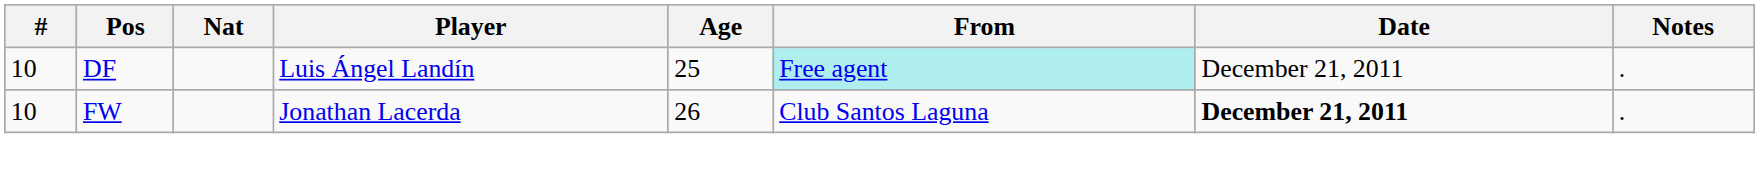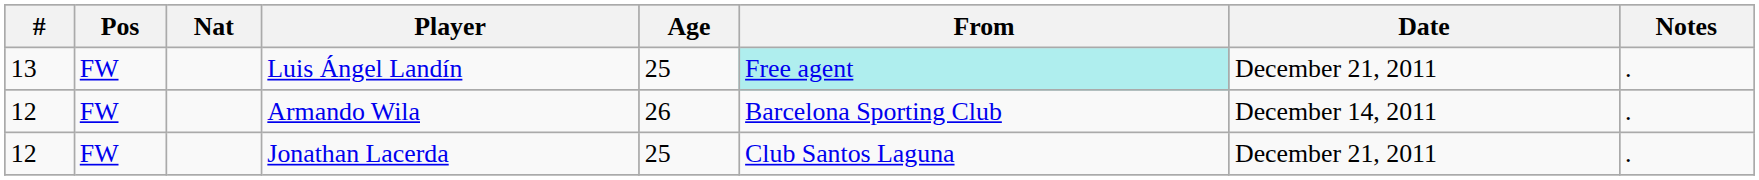 <table class="wikitable" style="width:65%; text-align:center; font-size:95%; text-align:left;">
 <tr>
 <th><strong>#</strong></th>
 <th><strong>Pos</strong></th>
 <th><strong>Nat</strong></th>
 <th><strong>Player</strong></th>
 <th><strong>Age</strong></th>
 <th><strong>From</strong></th>
 <th><strong>Date</strong></th>
 <th><strong>Notes</strong></th>
 </tr>
 <tr>
-<td>10</td>
-<td><a href='#'>DF</a></td>
+<td>13</td>
+<td><a href='#'>FW</a></td>
 <td></td>
 <td><a href='#'>Luis Ángel Landín</a></td>
 <td>25</td>
 <td style="background: paleturquoise;"><a href='#'>Free agent</a></td>
 <td>December 21, 2011</td>
 <td>.</td>
 </tr>
 <tr>
-<td>10</td>
+<td>12</td>
+<td><a href='#'>FW</a></td>
+<td></td>
+<td><a href='#'>Armando Wila</a></td>
+<td>26</td>
+<td><a href='#'>Barcelona Sporting Club</a></td>
+<td>December 14, 2011</td>
+<td>.</td>
+</tr>
+<tr>
+<td>12</td>
 <td><a href='#'>FW</a></td>
 <td></td>
 <td><a href='#'>Jonathan Lacerda</a></td>
-<td>26</td>
+<td>25</td>
 <td><a href='#'>Club Santos Laguna</a></td>
-<td><strong>December 21, 2011</strong></td>
+<td>December 21, 2011</td>
 <td>.</td>
 </tr>
 </table>
